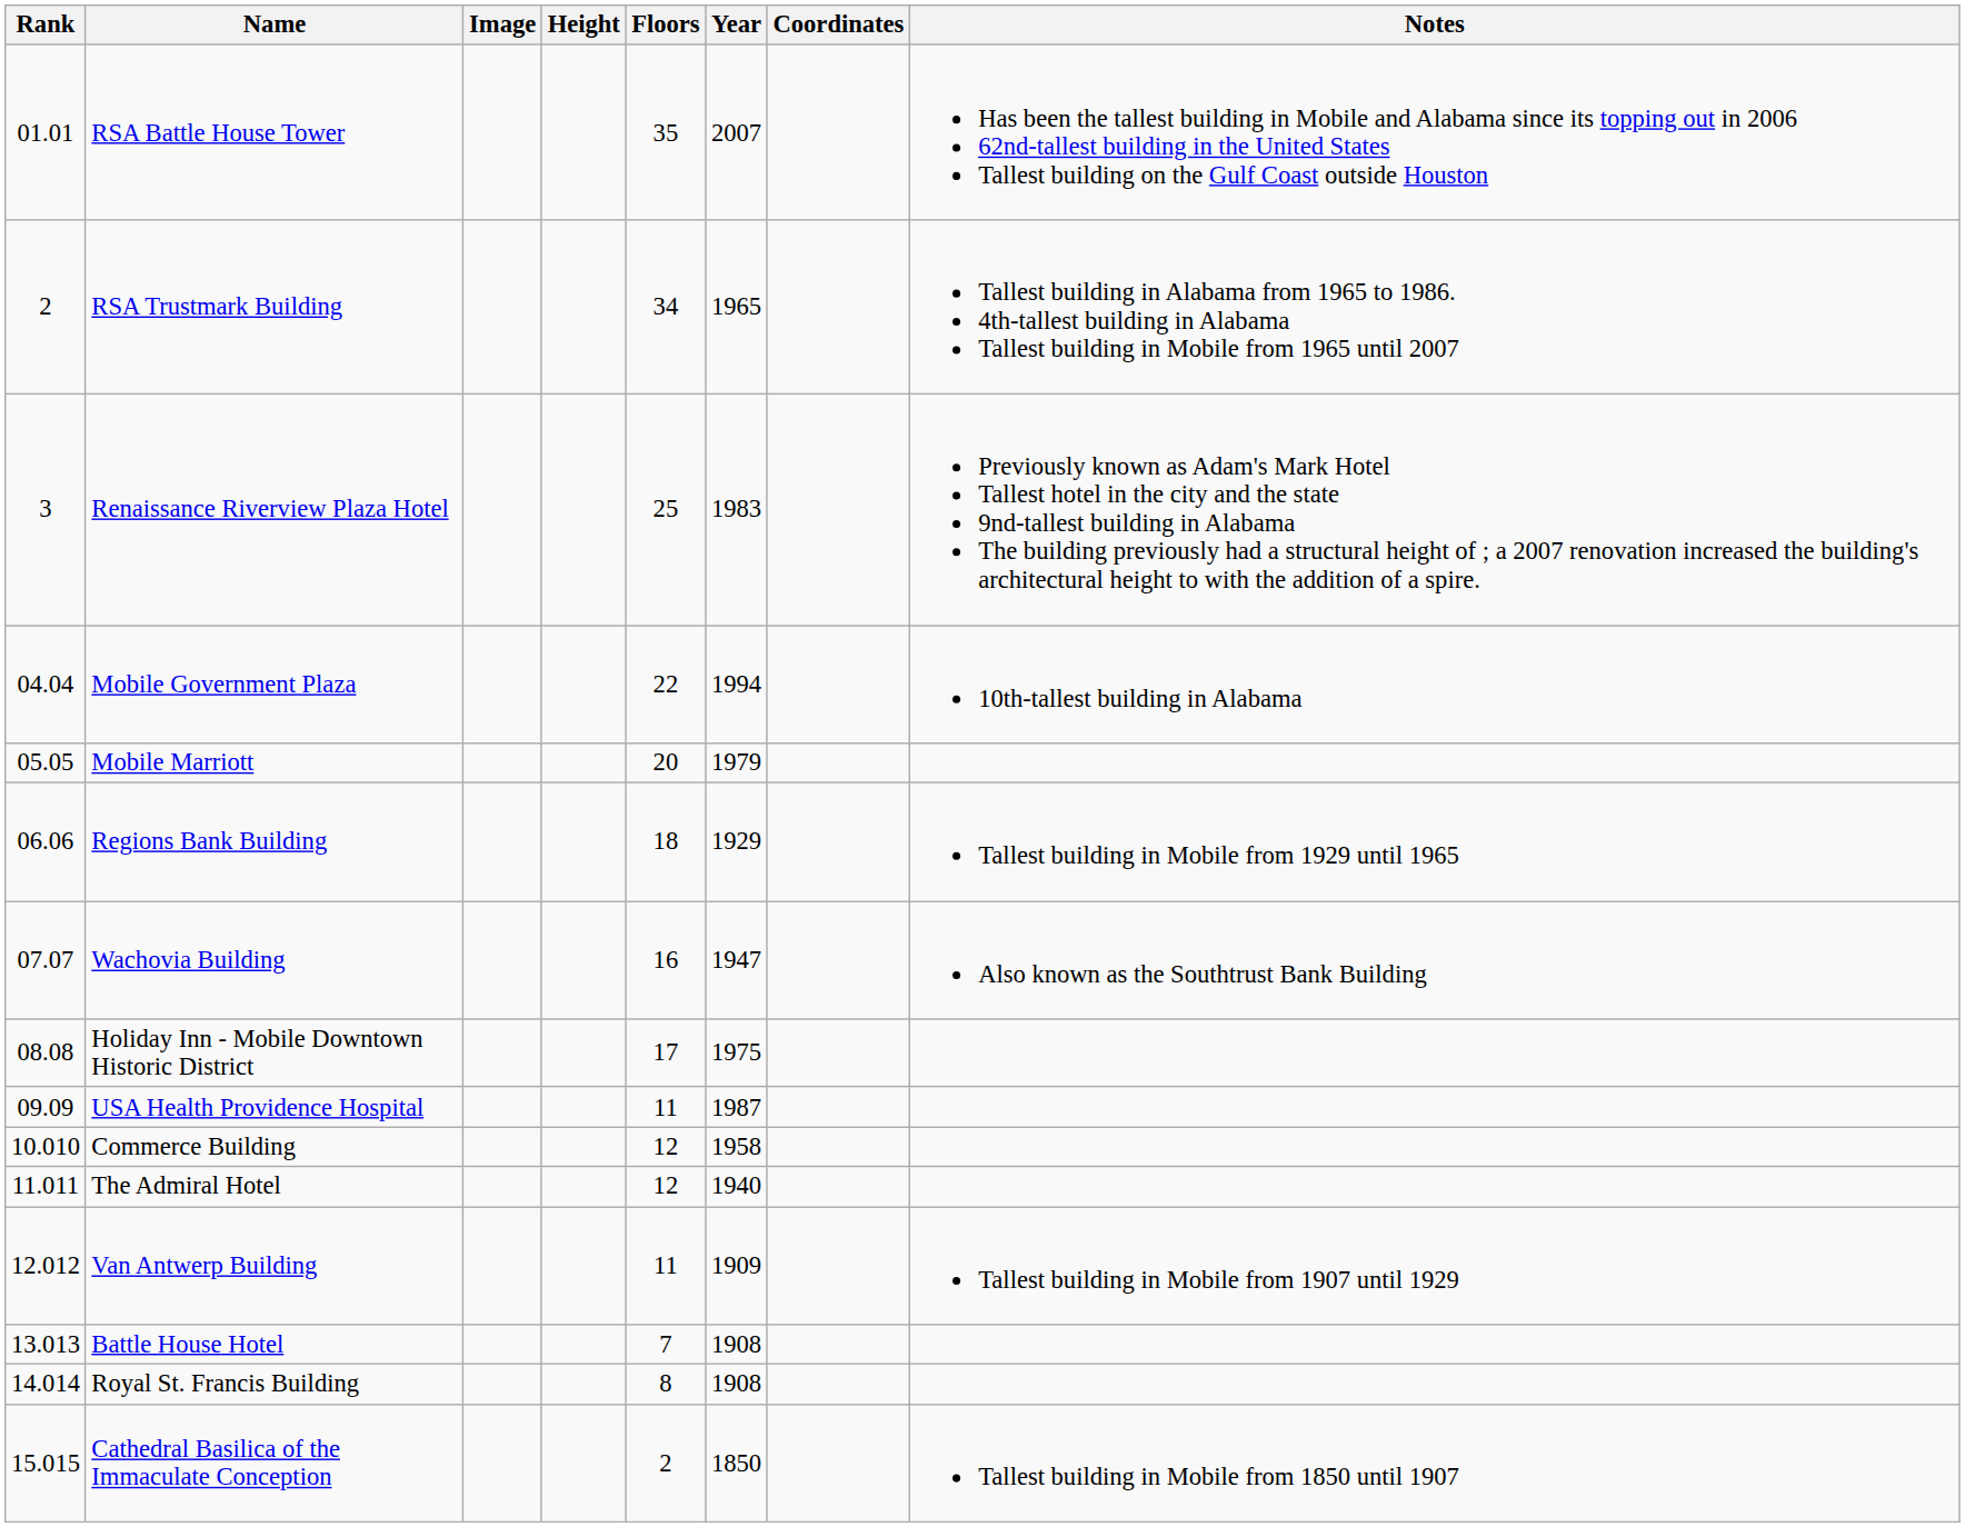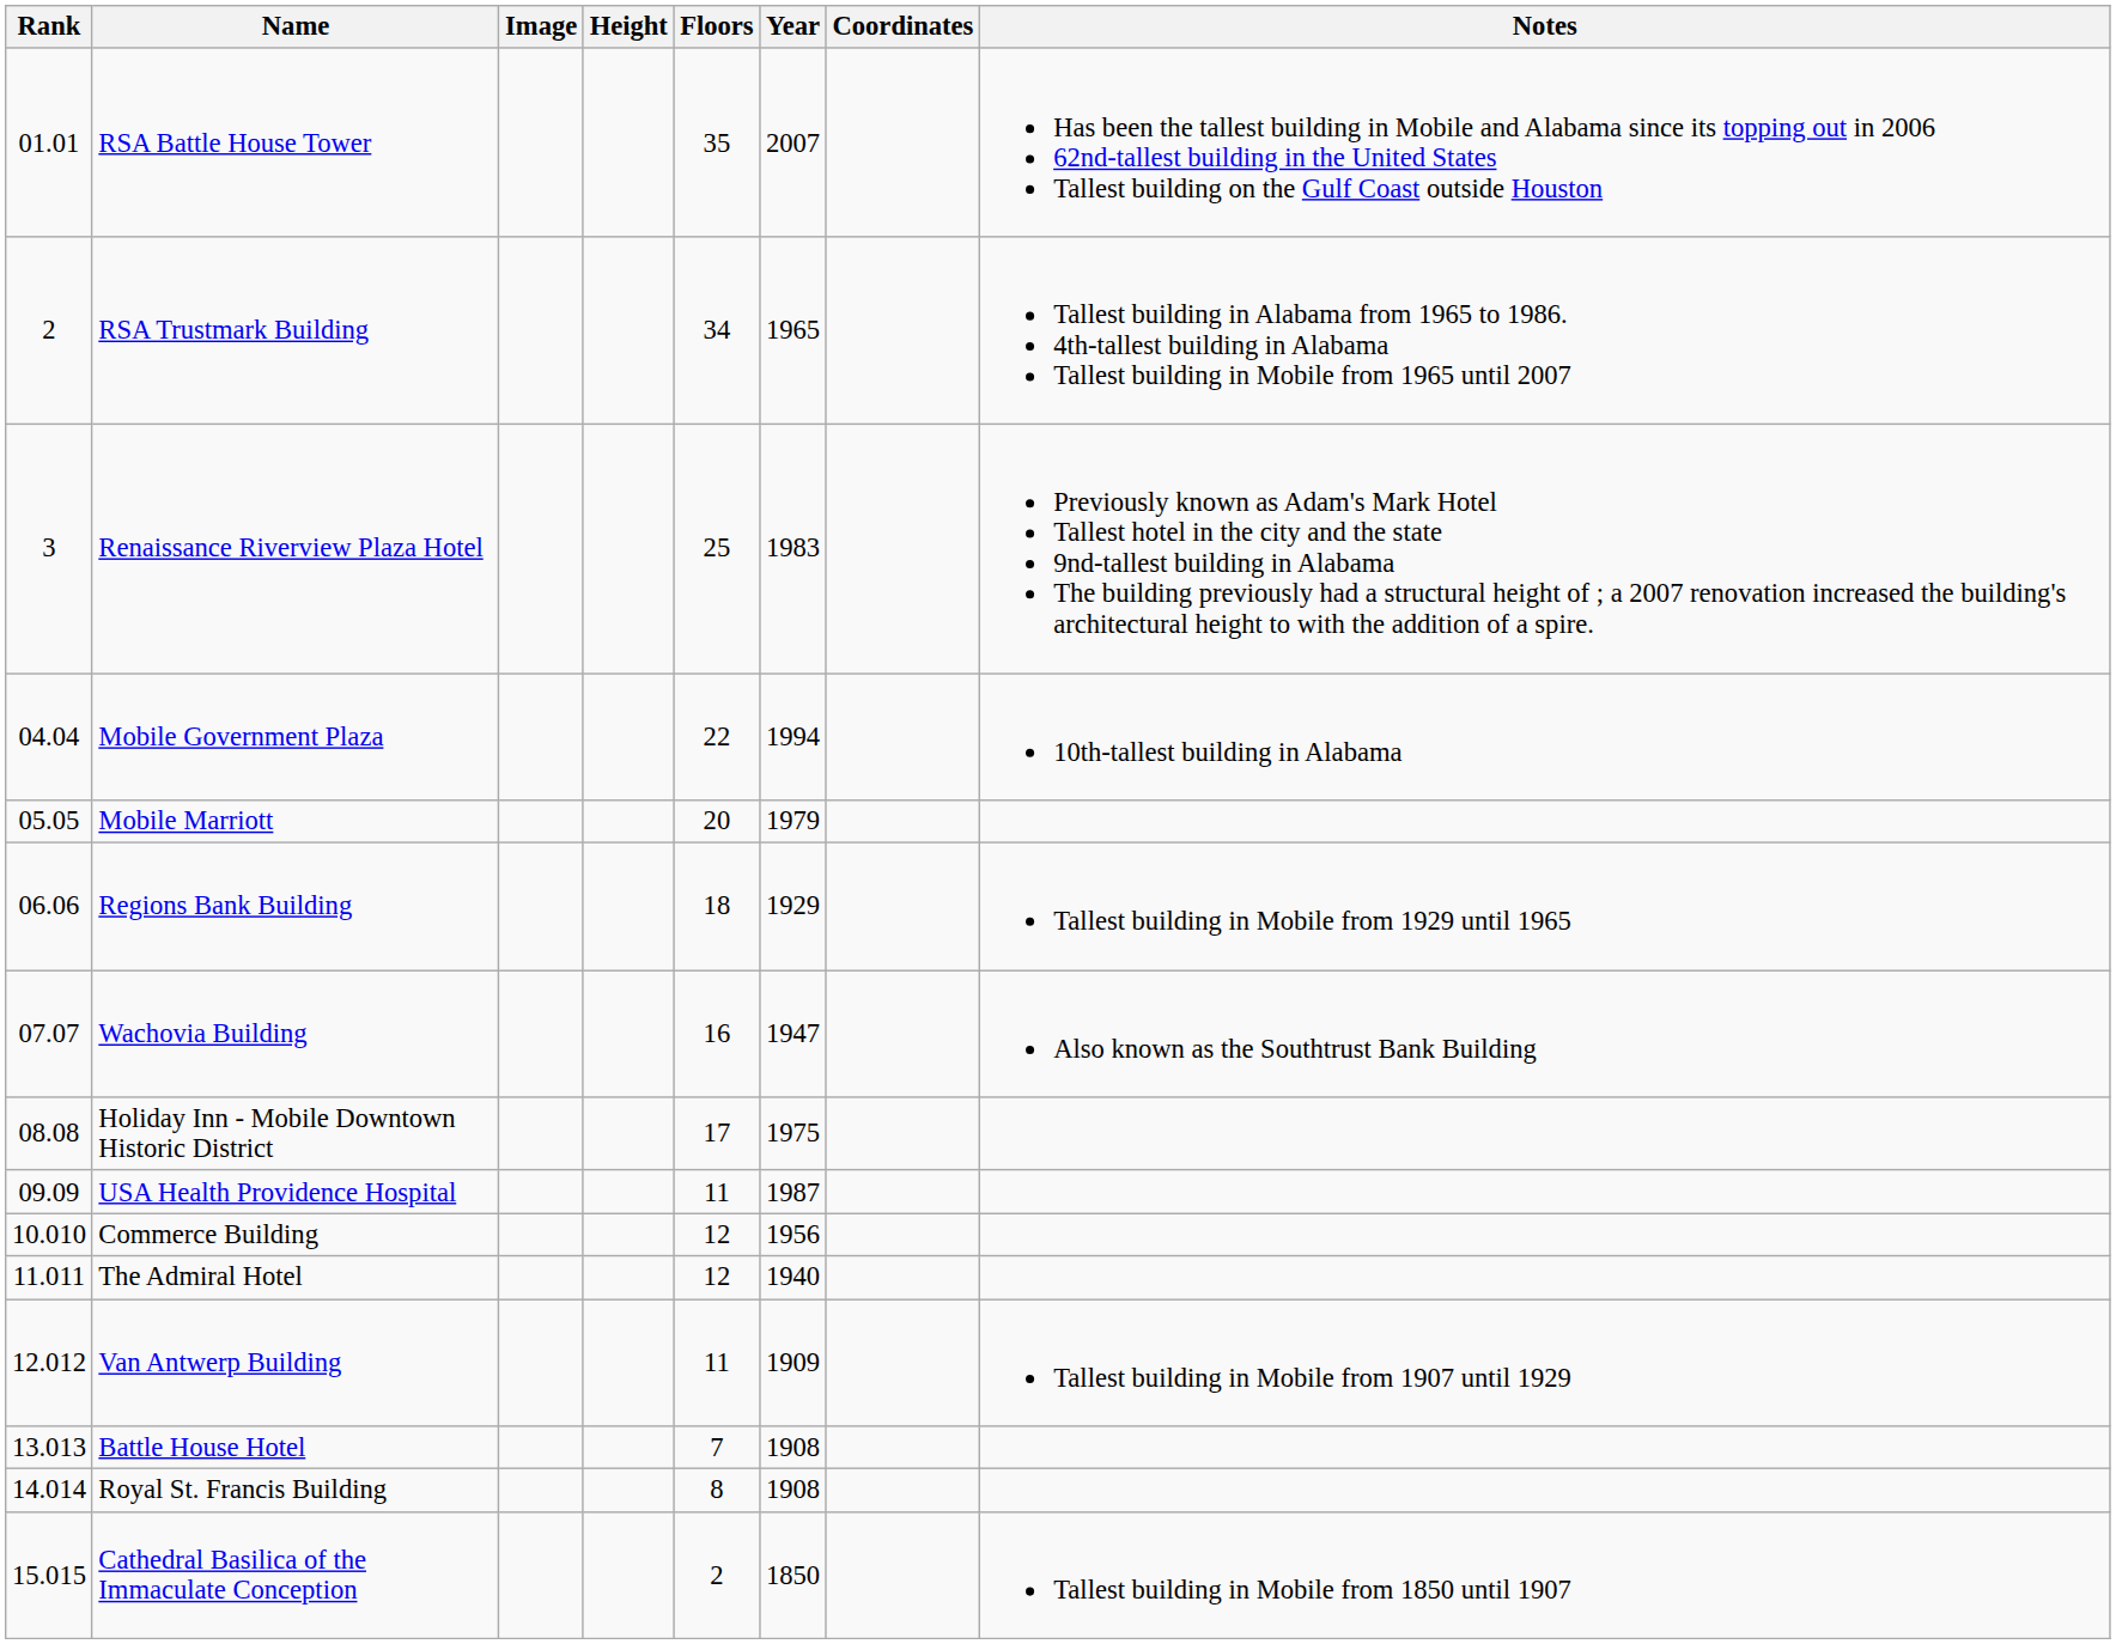 <table class="wikitable sortable">
 <tr>
 <th>Rank</th>
 <th>Name</th>
 <th class="unsortable">Image</th>
 <th>Height<br></th>
 <th>Floors</th>
 <th>Year</th>
 <th>Coordinates</th>
 <th class="unsortable">Notes</th>
 </tr>
 <tr>
 <td align="center"><span>01.0</span>1</td>
 <td><a href='#'>RSA Battle House Tower</a></td>
 <td></td>
 <td align="center"></td>
 <td align="center">35</td>
 <td align="center">2007</td>
 <td align="center"></td>
 <td><br><ul><li>Has been the tallest building in Mobile and Alabama since its <a href='#'>topping out</a> in 2006</li><li><a href='#'>62nd-tallest building in the United States</a></li><li>Tallest building on the <a href='#'>Gulf Coast</a> outside <a href='#'>Houston</a></li></ul></td>
 </tr>
 <tr>
 <td align="center">2</td>
 <td><a href='#'>RSA Trustmark Building</a></td>
 <td></td>
 <td align="center"></td>
 <td align="center">34</td>
 <td align="center">1965</td>
 <td align="center"></td>
 <td><br><ul><li>Tallest building in Alabama from 1965 to 1986.</li><li>4th-tallest building in Alabama</li><li>Tallest building in Mobile from 1965 until 2007</li></ul></td>
 </tr>
 <tr>
 <td align="center">3</td>
 <td><a href='#'>Renaissance Riverview Plaza Hotel</a></td>
 <td></td>
 <td align="center"></td>
 <td align="center">25</td>
 <td align="center">1983</td>
 <td align="center"></td>
 <td><br><ul><li>Previously known as Adam's Mark Hotel</li><li>Tallest hotel in the city and the state</li><li>9nd-tallest building in Alabama</li><li>The building previously had a structural height of ; a 2007 renovation increased the building's architectural height to  with the addition of a spire.</li></ul></td>
 </tr>
 <tr>
 <td align="center"><span>04.0</span>4</td>
 <td><a href='#'>Mobile Government Plaza</a></td>
 <td></td>
 <td align="center"></td>
 <td align="center">22</td>
 <td align="center">1994</td>
 <td align="center"></td>
 <td><br><ul><li>10th-tallest building in Alabama</li></ul></td>
 </tr>
 <tr>
 <td align="center"><span>05.0</span>5</td>
 <td><a href='#'>Mobile Marriott</a></td>
 <td></td>
 <td align="center"></td>
 <td align="center">20</td>
 <td align="center">1979</td>
 <td align="center"></td>
 <td align="center"></td>
 </tr>
 <tr>
 <td align="center"><span>06.0</span>6</td>
 <td><a href='#'>Regions Bank Building</a></td>
 <td></td>
 <td align="center"></td>
 <td align="center">18</td>
 <td align="center">1929</td>
 <td align="center"></td>
 <td><br><ul><li>Tallest building in Mobile from 1929 until 1965</li></ul></td>
 </tr>
 <tr>
 <td align="center"><span>07.0</span>7</td>
 <td><a href='#'>Wachovia Building</a></td>
 <td></td>
 <td align="center"></td>
 <td align="center">16</td>
 <td align="center">1947</td>
 <td align="center"></td>
 <td><br><ul><li>Also known as the Southtrust Bank Building</li></ul></td>
 </tr>
 <tr>
 <td align="center"><span>08.0</span>8</td>
 <td>Holiday Inn - Mobile Downtown Historic District</td>
 <td></td>
 <td align="center"></td>
 <td align="center">17</td>
 <td align="center">1975</td>
 <td align="center"></td>
 <td align="center"></td>
 </tr>
 <tr>
 <td align="center"><span>09.0</span>9</td>
 <td><a href='#'>USA Health Providence Hospital</a></td>
 <td></td>
 <td align="center"></td>
 <td align="center">11</td>
 <td align="center">1987</td>
 <td align="center"></td>
 <td align="center"></td>
 </tr>
 <tr>
 <td align="center"><span>10.0</span>10</td>
 <td>Commerce Building</td>
 <td></td>
 <td align="center"></td>
 <td align="center">12</td>
-<td align="center">1958</td>
+<td align="center">1956</td>
 <td align="center"></td>
 <td align="center"></td>
 </tr>
 <tr>
 <td align="center"><span>11.0</span>11</td>
 <td>The Admiral Hotel</td>
 <td></td>
 <td align="center"></td>
 <td align="center">12</td>
 <td align="center">1940</td>
 <td align="center"></td>
 <td align="center"></td>
 </tr>
 <tr>
 <td align="center"><span>12.0</span>12</td>
 <td><a href='#'>Van Antwerp Building</a></td>
 <td></td>
 <td align="center"></td>
 <td align="center">11</td>
 <td align="center">1909</td>
 <td align="center"></td>
 <td><br><ul><li>Tallest building in Mobile from 1907 until 1929</li></ul></td>
 </tr>
 <tr>
 <td align="center"><span>13.0</span>13</td>
 <td><a href='#'>Battle House Hotel</a></td>
 <td></td>
 <td align="center"></td>
 <td align="center">7</td>
 <td align="center">1908</td>
 <td align="center"></td>
 <td align="center"></td>
 </tr>
 <tr>
 <td align="center"><span>14.0</span>14</td>
 <td>Royal St. Francis Building</td>
 <td></td>
 <td align="center"></td>
 <td align="center">8</td>
 <td align="center">1908</td>
 <td align="center"></td>
 <td align="center"></td>
 </tr>
 <tr>
 <td align="center"><span>15.0</span>15</td>
 <td><a href='#'>Cathedral Basilica of the Immaculate Conception</a></td>
 <td></td>
 <td align="center"></td>
 <td align="center">2</td>
 <td align="center">1850</td>
 <td align="center"></td>
 <td><br><ul><li>Tallest building in Mobile from 1850 until 1907</li></ul></td>
 </tr>
 <tr>
 </tr>
 </table>
